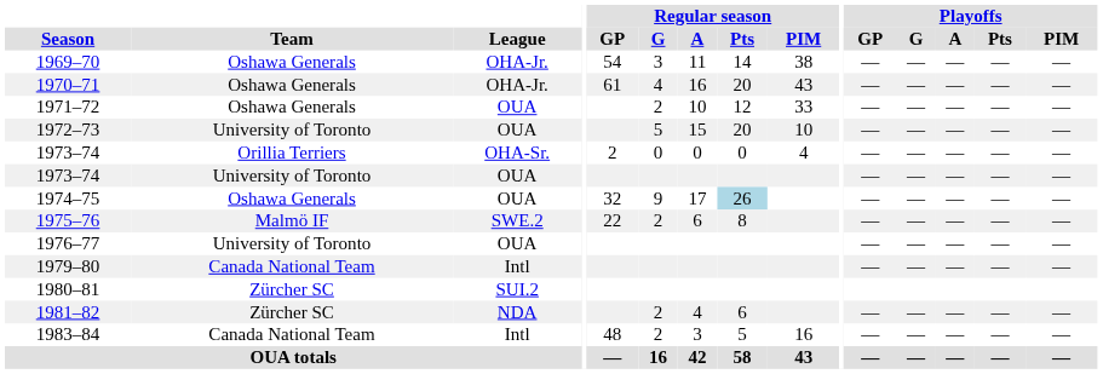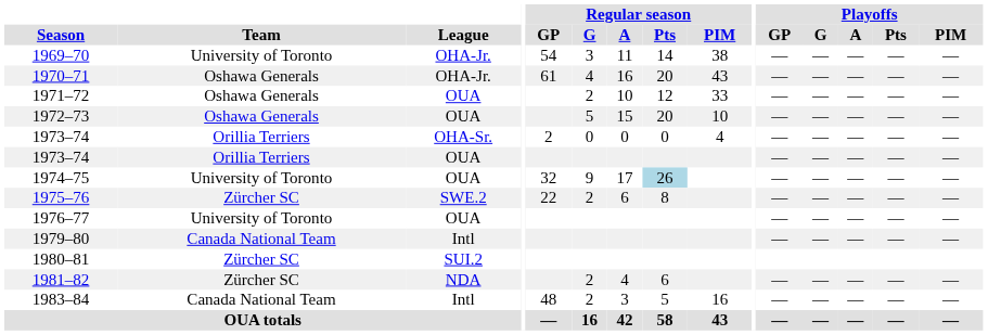 <table border="0" cellpadding="1" cellspacing="0" style="text-align:center; width:60em">
 <tr bgcolor="#e0e0e0">
 <th colspan="3" bgcolor="#ffffff"></th>
 <th rowspan="99" bgcolor="#ffffff"></th>
 <th colspan="5"><a href='#'>Regular season</a></th>
 <th rowspan="99" bgcolor="#ffffff"></th>
 <th colspan="5"><a href='#'>Playoffs</a></th>
 </tr>
 <tr bgcolor="#e0e0e0">
 <th><a href='#'>Season</a></th>
 <th>Team</th>
 <th>League</th>
 <th>GP</th>
 <th><a href='#'>G</a></th>
 <th><a href='#'>A</a></th>
 <th><a href='#'>Pts</a></th>
 <th><a href='#'>PIM</a></th>
 <th>GP</th>
 <th>G</th>
 <th>A</th>
 <th>Pts</th>
 <th>PIM</th>
 </tr>
 <tr>
 <td><a href='#'>1969–70</a></td>
-<td><a href='#'>Oshawa Generals</a></td>
+<td>University of Toronto</td>
 <td><a href='#'>OHA-Jr.</a></td>
 <td>54</td>
 <td>3</td>
 <td>11</td>
 <td>14</td>
 <td>38</td>
 <td>—</td>
 <td>—</td>
 <td>—</td>
 <td>—</td>
 <td>—</td>
 </tr>
 <tr bgcolor="#f0f0f0">
 <td><a href='#'>1970–71</a></td>
 <td>Oshawa Generals</td>
 <td>OHA-Jr.</td>
 <td>61</td>
 <td>4</td>
 <td>16</td>
 <td>20</td>
 <td>43</td>
 <td>—</td>
 <td>—</td>
 <td>—</td>
 <td>—</td>
 <td>—</td>
 </tr>
 <tr>
 <td>1971–72</td>
 <td>Oshawa Generals</td>
 <td><a href='#'>OUA</a></td>
 <td></td>
 <td>2</td>
 <td>10</td>
 <td>12</td>
 <td>33</td>
 <td>—</td>
 <td>—</td>
 <td>—</td>
 <td>—</td>
 <td>—</td>
 </tr>
 <tr bgcolor="#f0f0f0">
 <td>1972–73</td>
-<td>University of Toronto</td>
+<td><a href='#'>Oshawa Generals</a></td>
 <td>OUA</td>
 <td></td>
 <td>5</td>
 <td>15</td>
 <td>20</td>
 <td>10</td>
 <td>—</td>
 <td>—</td>
 <td>—</td>
 <td>—</td>
 <td>—</td>
 </tr>
 <tr>
 <td>1973–74</td>
 <td><a href='#'>Orillia Terriers</a></td>
 <td><a href='#'>OHA-Sr.</a></td>
 <td>2</td>
 <td>0</td>
 <td>0</td>
 <td>0</td>
 <td>4</td>
 <td>—</td>
 <td>—</td>
 <td>—</td>
 <td>—</td>
 <td>—</td>
 </tr>
 <tr bgcolor="#f0f0f0">
 <td>1973–74</td>
-<td>University of Toronto</td>
+<td><a href='#'>Orillia Terriers</a></td>
 <td>OUA</td>
 <td></td>
 <td></td>
 <td></td>
 <td></td>
 <td></td>
 <td>—</td>
 <td>—</td>
 <td>—</td>
 <td>—</td>
 <td>—</td>
 </tr>
 <tr>
 <td>1974–75</td>
-<td><a href='#'>Oshawa Generals</a></td>
+<td>University of Toronto</td>
 <td>OUA</td>
 <td>32</td>
 <td>9</td>
 <td>17</td>
 <td style="background: lightblue;">26</td>
 <td></td>
 <td>—</td>
 <td>—</td>
 <td>—</td>
 <td>—</td>
 <td>—</td>
 </tr>
 <tr bgcolor="#f0f0f0">
 <td><a href='#'>1975–76</a></td>
-<td><a href='#'>Malmö IF</a></td>
+<td><a href='#'>Zürcher SC</a></td>
 <td><a href='#'>SWE.2</a></td>
 <td>22</td>
 <td>2</td>
 <td>6</td>
 <td>8</td>
 <td></td>
 <td>—</td>
 <td>—</td>
 <td>—</td>
 <td>—</td>
 <td>—</td>
 </tr>
 <tr>
 <td>1976–77</td>
 <td>University of Toronto</td>
 <td>OUA</td>
 <td></td>
 <td></td>
 <td></td>
 <td></td>
 <td></td>
 <td>—</td>
 <td>—</td>
 <td>—</td>
 <td>—</td>
 <td>—</td>
 </tr>
 <tr bgcolor="#f0f0f0">
 <td>1979–80</td>
 <td><a href='#'>Canada National Team</a></td>
 <td>Intl</td>
 <td></td>
 <td></td>
 <td></td>
 <td></td>
 <td></td>
 <td>—</td>
 <td>—</td>
 <td>—</td>
 <td>—</td>
 <td>—</td>
 </tr>
 <tr>
 <td>1980–81</td>
 <td><a href='#'>Zürcher SC</a></td>
 <td><a href='#'>SUI.2</a></td>
 <td></td>
 <td></td>
 <td></td>
 <td></td>
 <td></td>
 <td></td>
 <td></td>
 <td></td>
 <td></td>
 <td></td>
 </tr>
 <tr bgcolor="#f0f0f0">
 <td><a href='#'>1981–82</a></td>
 <td>Zürcher SC</td>
 <td><a href='#'>NDA</a></td>
 <td></td>
 <td>2</td>
 <td>4</td>
 <td>6</td>
 <td></td>
 <td>—</td>
 <td>—</td>
 <td>—</td>
 <td>—</td>
 <td>—</td>
 </tr>
 <tr>
 <td>1983–84</td>
 <td>Canada National Team</td>
 <td>Intl</td>
 <td>48</td>
 <td>2</td>
 <td>3</td>
 <td>5</td>
 <td>16</td>
 <td>—</td>
 <td>—</td>
 <td>—</td>
 <td>—</td>
 <td>—</td>
 </tr>
 <tr bgcolor="#e0e0e0">
 <th colspan="3">OUA totals</th>
 <th>—</th>
 <th>16</th>
 <th>42</th>
 <th>58</th>
 <th>43</th>
 <th>—</th>
 <th>—</th>
 <th>—</th>
 <th>—</th>
 <th>—</th>
 </tr>
 </table>
